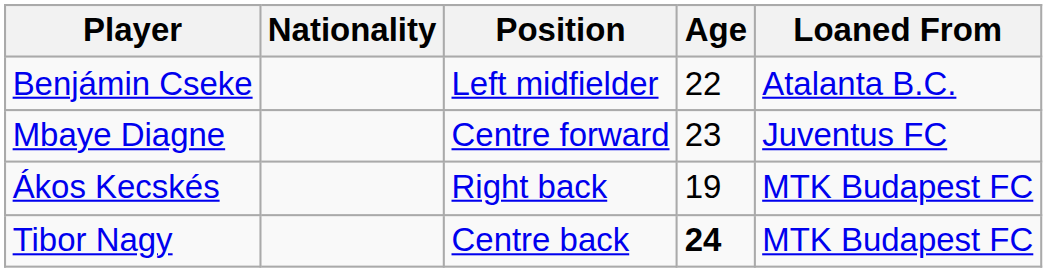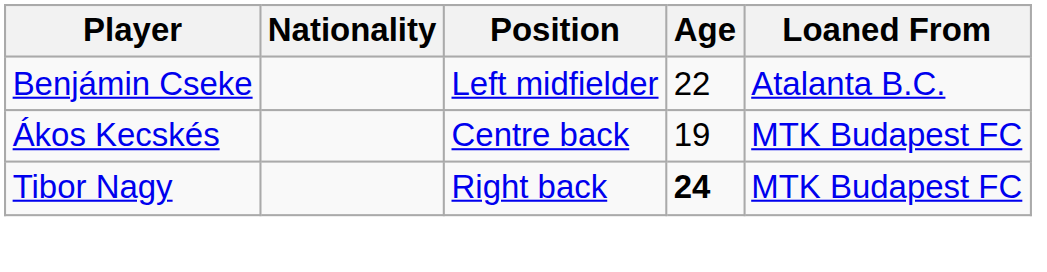 <table class="wikitable">
 <tr>
 <th>Player</th>
 <th>Nationality</th>
 <th>Position</th>
 <th>Age</th>
 <th>Loaned From</th>
 </tr>
 <tr>
 <td><a href='#'>Benjámin Cseke</a></td>
 <td></td>
 <td><a href='#'>Left midfielder</a></td>
 <td>22</td>
 <td> <a href='#'>Atalanta B.C.</a></td>
 </tr>
 <tr>
-<td><a href='#'>Mbaye Diagne</a></td>
-<td></td>
-<td><a href='#'>Centre forward</a></td>
-<td>23</td>
-<td> <a href='#'>Juventus FC</a></td>
-</tr>
-<tr>
 <td><a href='#'>Ákos Kecskés</a></td>
 <td></td>
-<td><a href='#'>Right back</a></td>
+<td><a href='#'>Centre back</a></td>
 <td>19</td>
 <td> <a href='#'>MTK Budapest FC</a></td>
 </tr>
 <tr>
 <td><a href='#'>Tibor Nagy</a></td>
 <td></td>
-<td><a href='#'>Centre back</a></td>
+<td><a href='#'>Right back</a></td>
 <td><strong>24</strong></td>
 <td> <a href='#'>MTK Budapest FC</a></td>
 </tr>
 </table>
